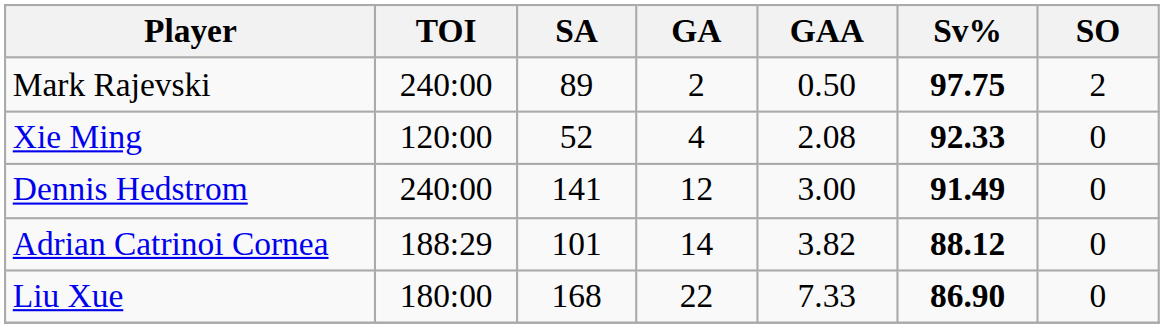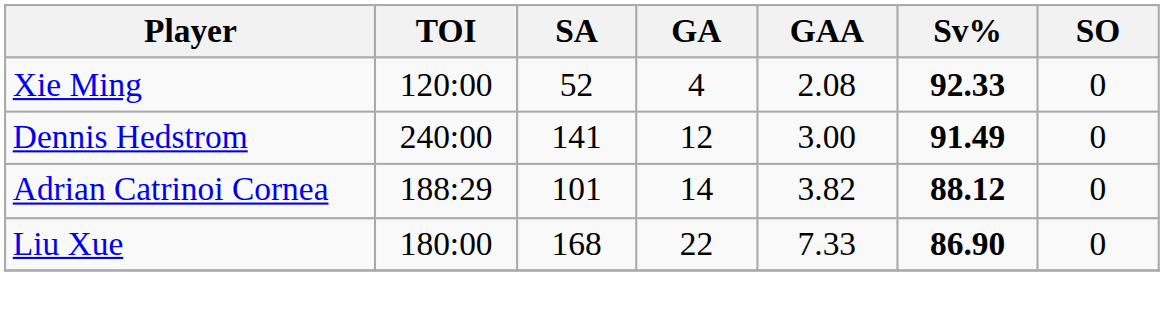 <table class="wikitable sortable" style="text-align:center;">
 <tr>
 <th width="170px">Player</th>
 <th width="60px">TOI</th>
 <th width="50px">SA</th>
 <th width="50px">GA</th>
 <th width="60px">GAA</th>
 <th width="60px">Sv%</th>
 <th width="50px">SO</th>
-</tr>
-<tr>
-<td style="text-align:left;"> Mark Rajevski</td>
-<td>240:00</td>
-<td>89</td>
-<td>2</td>
-<td>0.50</td>
-<td><strong>97.75</strong></td>
-<td>2</td>
 </tr>
 <tr>
 <td style="text-align:left;"> <a href='#'>Xie Ming</a></td>
 <td>120:00</td>
 <td>52</td>
 <td>4</td>
 <td>2.08</td>
 <td><strong>92.33</strong></td>
 <td>0</td>
 </tr>
 <tr>
 <td style="text-align:left;"> <a href='#'>Dennis Hedstrom</a></td>
 <td>240:00</td>
 <td>141</td>
 <td>12</td>
 <td>3.00</td>
 <td><strong>91.49</strong></td>
 <td>0</td>
 </tr>
 <tr>
 <td style="text-align:left;"> <a href='#'>Adrian Catrinoi Cornea</a></td>
 <td>188:29</td>
 <td>101</td>
 <td>14</td>
 <td>3.82</td>
 <td><strong>88.12</strong></td>
 <td>0</td>
 </tr>
 <tr>
 <td style="text-align:left;"> <a href='#'>Liu Xue</a></td>
 <td>180:00</td>
 <td>168</td>
 <td>22</td>
 <td>7.33</td>
 <td><strong>86.90</strong></td>
 <td>0</td>
 </tr>
 <tr>
 </tr>
 </table>
